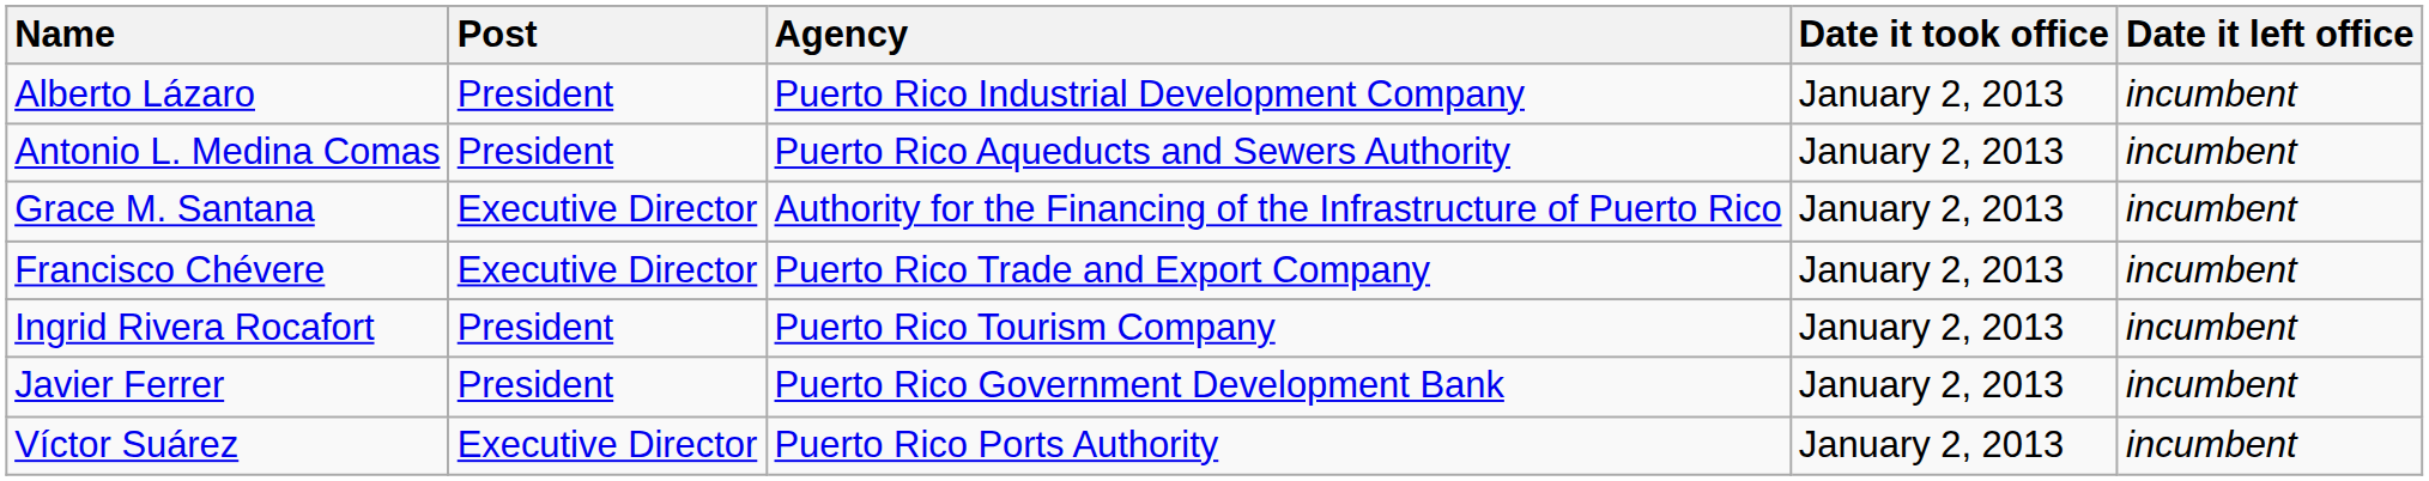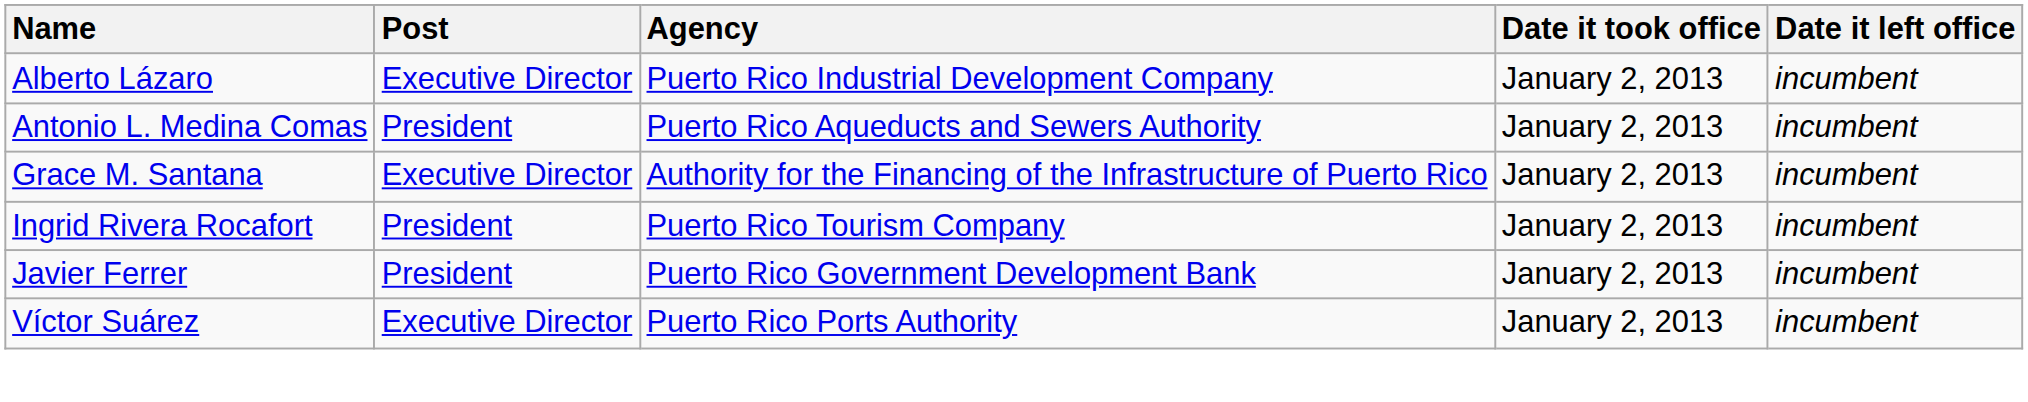 <table class="wikitable sortable" style="margin: 0 auto">
 <tr>
 <th style="text-align: left">Name</th>
 <th style="text-align: left">Post</th>
 <th style="text-align: left">Agency</th>
 <th style="text-align: left">Date it took office</th>
 <th style="text-align: left">Date it left office</th>
 </tr>
 <tr>
 <td><a href='#'>Alberto Lázaro</a></td>
-<td><a href='#'>President</a></td>
+<td><a href='#'>Executive Director</a></td>
 <td><a href='#'>Puerto Rico Industrial Development Company</a></td>
 <td>January 2, 2013</td>
 <td><em>incumbent</em></td>
 </tr>
 <tr>
 <td><a href='#'>Antonio L. Medina Comas</a></td>
 <td><a href='#'>President</a></td>
 <td><a href='#'>Puerto Rico Aqueducts and Sewers Authority</a></td>
 <td>January 2, 2013</td>
 <td><em>incumbent</em></td>
 </tr>
 <tr>
 <td><a href='#'>Grace M. Santana</a></td>
 <td><a href='#'>Executive Director</a></td>
 <td><a href='#'>Authority for the Financing of the Infrastructure of Puerto Rico</a></td>
-<td>January 2, 2013</td>
-<td><em>incumbent</em></td>
-</tr>
-<tr>
-<td><a href='#'>Francisco Chévere</a></td>
-<td><a href='#'>Executive Director</a></td>
-<td><a href='#'>Puerto Rico Trade and Export Company</a></td>
 <td>January 2, 2013</td>
 <td><em>incumbent</em></td>
 </tr>
 <tr>
 <td><a href='#'>Ingrid Rivera Rocafort</a></td>
 <td><a href='#'>President</a></td>
 <td><a href='#'>Puerto Rico Tourism Company</a></td>
 <td>January 2, 2013</td>
 <td><em>incumbent</em></td>
 </tr>
 <tr>
 <td><a href='#'>Javier Ferrer</a></td>
 <td><a href='#'>President</a></td>
 <td><a href='#'>Puerto Rico Government Development Bank</a></td>
 <td>January 2, 2013</td>
 <td><em>incumbent</em></td>
 </tr>
 <tr>
 <td><a href='#'>Víctor Suárez</a></td>
 <td><a href='#'>Executive Director</a></td>
 <td><a href='#'>Puerto Rico Ports Authority</a></td>
 <td>January 2, 2013</td>
 <td><em>incumbent</em></td>
 </tr>
 </table>
